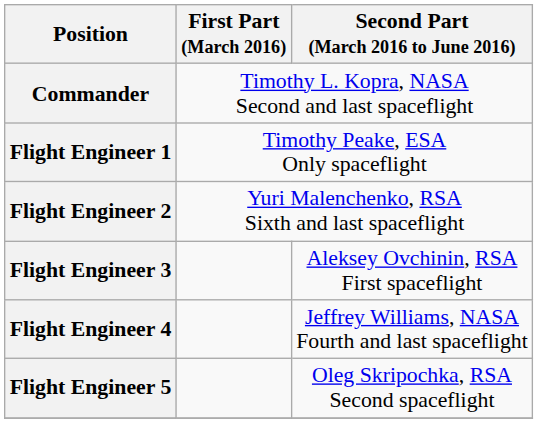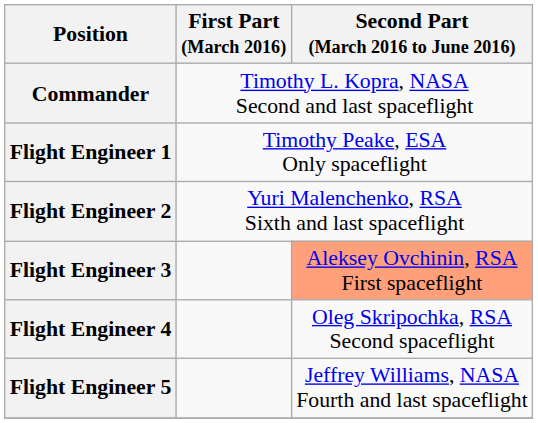 <table class="wikitable">
 <tr>
 <th>Position</th>
 <th>First Part<br><small>(March 2016)</small></th>
 <th>Second Part<br><small>(March 2016 to June 2016)</small></th>
 </tr>
 <tr>
 <th>Commander</th>
 <td colspan=2 align=center> <a href='#'>Timothy L. Kopra</a>, <a href='#'>NASA</a><br> Second and last spaceflight</td>
 </tr>
 <tr>
 <th>Flight Engineer 1</th>
 <td colspan=2 align=center> <a href='#'>Timothy Peake</a>, <a href='#'>ESA</a><br>Only spaceflight</td>
 </tr>
 <tr>
 <th>Flight Engineer 2</th>
 <td colspan=2 align=center> <a href='#'>Yuri Malenchenko</a>, <a href='#'>RSA</a><br>Sixth and last spaceflight</td>
 </tr>
 <tr>
 <th>Flight Engineer 3</th>
 <td></td>
-<td align=center> <a href='#'>Aleksey Ovchinin</a>, <a href='#'>RSA</a><br>First spaceflight</td>
+<td align=center style="background: lightsalmon;"> <a href='#'>Aleksey Ovchinin</a>, <a href='#'>RSA</a><br>First spaceflight</td>
 </tr>
 <tr>
 <th>Flight Engineer 4</th>
 <td></td>
-<td align=center> <a href='#'>Jeffrey Williams</a>, <a href='#'>NASA</a><br>Fourth and last spaceflight</td>
+<td align=center> <a href='#'>Oleg Skripochka</a>, <a href='#'>RSA</a><br>Second spaceflight</td>
 </tr>
 <tr>
 <th>Flight Engineer 5</th>
 <td></td>
-<td align=center> <a href='#'>Oleg Skripochka</a>, <a href='#'>RSA</a><br>Second spaceflight</td>
+<td align=center> <a href='#'>Jeffrey Williams</a>, <a href='#'>NASA</a><br>Fourth and last spaceflight</td>
 </tr>
 <tr>
 </tr>
 </table>
